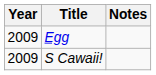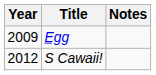 <table class="wikitable">
 <tr>
 <th>Year</th>
 <th>Title</th>
 <th>Notes</th>
 </tr>
 <tr>
 <td>2009</td>
 <td><em><a href='#'>Egg</a></em></td>
 <td></td>
 </tr>
 <tr>
-<td>2009</td>
+<td>2012</td>
 <td><em>S Cawaii!</em></td>
 <td></td>
 </tr>
 </table>
